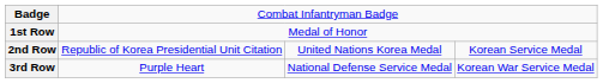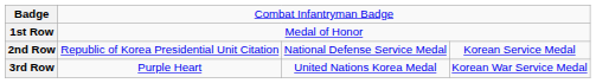 <table class="wikitable" style="margin:1em auto; text-align:center;">
 <tr>
 <th>Badge</th>
 <td colspan="3"><a href='#'>Combat Infantryman Badge</a></td>
 </tr>
 <tr>
 <th>1st Row</th>
 <td colspan="3"><a href='#'>Medal of Honor</a></td>
 </tr>
 <tr>
 <th>2nd Row</th>
 <td><a href='#'>Republic of Korea Presidential Unit Citation</a></td>
-<td><a href='#'>United Nations Korea Medal</a></td>
+<td><a href='#'>National Defense Service Medal</a></td>
 <td><a href='#'>Korean Service Medal</a></td>
 </tr>
 <tr>
 <th>3rd Row</th>
 <td><a href='#'>Purple Heart</a></td>
-<td><a href='#'>National Defense Service Medal</a></td>
+<td><a href='#'>United Nations Korea Medal</a></td>
 <td><a href='#'>Korean War Service Medal</a></td>
 </tr>
 </table>
